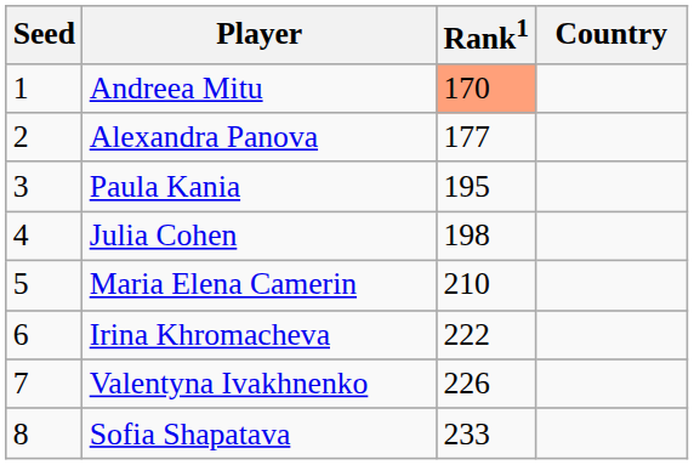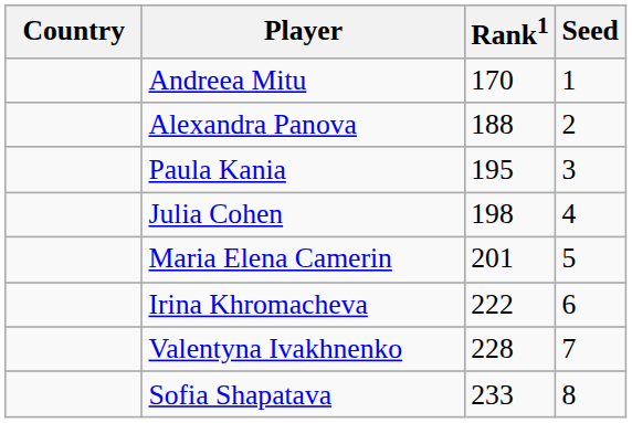 <table class="sortable wikitable">
 <tr>
-<th>Seed</th>
+<th width="70">Country</th>
 <th width="175">Player</th>
 <th>Rank<sup>1</sup></th>
-<th width="70">Country</th>
+<th>Seed</th>
 </tr>
 <tr>
+<td></td>
+<td><a href='#'>Andreea Mitu</a></td>
+<td>170</td>
 <td>1</td>
-<td><a href='#'>Andreea Mitu</a></td>
-<td style="background: lightsalmon;">170</td>
-<td></td>
 </tr>
 <tr>
+<td></td>
+<td><a href='#'>Alexandra Panova</a></td>
+<td>188</td>
 <td>2</td>
-<td><a href='#'>Alexandra Panova</a></td>
-<td>177</td>
-<td></td>
 </tr>
 <tr>
-<td>3</td>
+<td></td>
 <td><a href='#'>Paula Kania</a></td>
 <td>195</td>
-<td></td>
+<td>3</td>
 </tr>
 <tr>
-<td>4</td>
+<td></td>
 <td><a href='#'>Julia Cohen</a></td>
 <td>198</td>
-<td></td>
+<td>4</td>
 </tr>
 <tr>
+<td></td>
+<td><a href='#'>Maria Elena Camerin</a></td>
+<td>201</td>
 <td>5</td>
-<td><a href='#'>Maria Elena Camerin</a></td>
-<td>210</td>
-<td></td>
 </tr>
 <tr>
-<td>6</td>
+<td></td>
 <td><a href='#'>Irina Khromacheva</a></td>
 <td>222</td>
-<td></td>
+<td>6</td>
 </tr>
 <tr>
+<td></td>
+<td><a href='#'>Valentyna Ivakhnenko</a></td>
+<td>228</td>
 <td>7</td>
-<td><a href='#'>Valentyna Ivakhnenko</a></td>
-<td>226</td>
-<td></td>
 </tr>
 <tr>
-<td>8</td>
+<td></td>
 <td><a href='#'>Sofia Shapatava</a></td>
 <td>233</td>
-<td></td>
+<td>8</td>
 </tr>
 </table>
